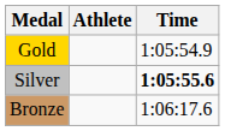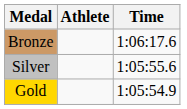 <table class="wikitable">
 <tr>
 <th>Medal</th>
 <th>Athlete</th>
 <th>Time</th>
 </tr>
 <tr>
+<td style="text-align:center;background-color:#CC9966;">Bronze</td>
+<td></td>
+<td>1:06:17.6</td>
+</tr>
+<tr>
+<td style="text-align:center;background-color:silver;">Silver</td>
+<td></td>
+<td>1:05:55.6</td>
+</tr>
+<tr>
 <td style="text-align:center;background-color:gold;">Gold</td>
 <td></td>
 <td>1:05:54.9</td>
 </tr>
-<tr>
-<td style="text-align:center;background-color:silver;">Silver</td>
-<td></td>
-<td><strong>1:05:55.6</strong></td>
-</tr>
-<tr>
-<td style="text-align:center;background-color:#CC9966;">Bronze</td>
-<td></td>
-<td>1:06:17.6</td>
-</tr>
 </table>
